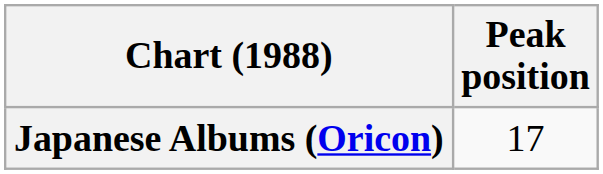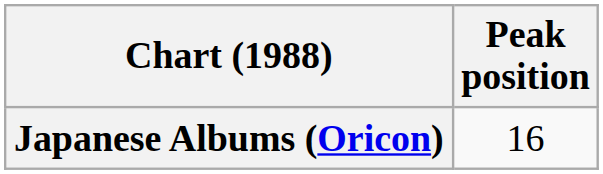 <table class="wikitable plainrowheaders" style="text-align:center">
 <tr>
 <th scope="col">Chart (1988)</th>
 <th scope="col">Peak<br> position</th>
 </tr>
 <tr>
 <th scope="row">Japanese Albums (<a href='#'>Oricon</a>)</th>
-<td>17</td>
+<td>16</td>
 </tr>
 </table>
